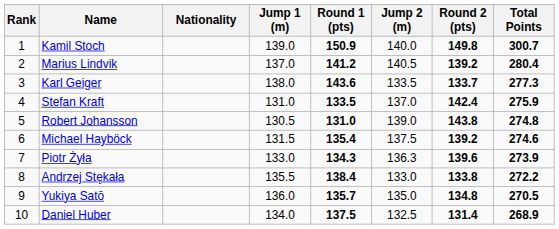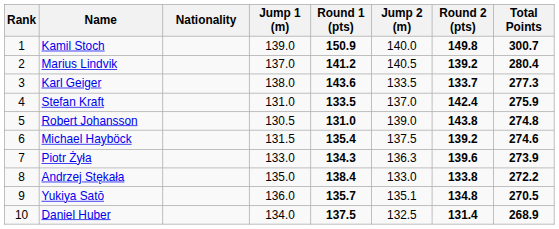 <table class="wikitable sortable" style="text-align: center;">
 <tr>
 <th>Rank</th>
 <th width=160>Name</th>
 <th width=110>Nationality</th>
 <th width=75>Jump 1 (m)</th>
 <th width=75>Round 1 (pts)</th>
 <th width=75>Jump 2 (m)</th>
 <th width=75>Round 2 (pts)</th>
 <th width=75>Total Points</th>
 </tr>
 <tr>
 <td>1</td>
 <td align=left><a href='#'>Kamil Stoch</a></td>
 <td align=left></td>
 <td>139.0</td>
 <td><strong>150.9</strong></td>
 <td>140.0</td>
 <td><strong>149.8</strong></td>
 <td><strong>300.7</strong></td>
 </tr>
 <tr>
 <td>2</td>
 <td align=left><a href='#'>Marius Lindvik</a></td>
 <td align=left></td>
 <td>137.0</td>
 <td><strong>141.2</strong></td>
 <td>140.5</td>
 <td><strong>139.2</strong></td>
 <td><strong>280.4</strong></td>
 </tr>
 <tr>
 <td>3</td>
 <td align=left><a href='#'>Karl Geiger</a></td>
 <td align=left></td>
 <td>138.0</td>
 <td><strong>143.6</strong></td>
 <td>133.5</td>
 <td><strong>133.7</strong></td>
 <td><strong>277.3</strong></td>
 </tr>
 <tr>
 <td>4</td>
 <td align=left><a href='#'>Stefan Kraft</a></td>
 <td align=left></td>
 <td>131.0</td>
 <td><strong>133.5</strong></td>
 <td>137.0</td>
 <td><strong>142.4</strong></td>
 <td><strong>275.9</strong></td>
 </tr>
 <tr>
 <td>5</td>
 <td align=left><a href='#'>Robert Johansson</a></td>
 <td align=left></td>
 <td>130.5</td>
 <td><strong>131.0</strong></td>
 <td>139.0</td>
 <td><strong>143.8</strong></td>
 <td><strong>274.8</strong></td>
 </tr>
 <tr>
 <td>6</td>
 <td align=left><a href='#'>Michael Hayböck</a></td>
 <td align=left></td>
 <td>131.5</td>
 <td><strong>135.4</strong></td>
 <td>137.5</td>
 <td><strong>139.2</strong></td>
 <td><strong>274.6</strong></td>
 </tr>
 <tr>
 <td>7</td>
 <td align=left><a href='#'>Piotr Żyła</a></td>
 <td align=left></td>
 <td>133.0</td>
 <td><strong>134.3</strong></td>
 <td>136.3</td>
 <td><strong>139.6</strong></td>
 <td><strong>273.9</strong></td>
 </tr>
 <tr>
 <td>8</td>
 <td align=left><a href='#'>Andrzej Stękała</a></td>
 <td align=left></td>
-<td>135.5</td>
+<td>135.0</td>
 <td><strong>138.4</strong></td>
 <td>133.0</td>
 <td><strong>133.8</strong></td>
 <td><strong>272.2</strong></td>
 </tr>
 <tr>
 <td>9</td>
 <td align=left><a href='#'>Yukiya Satō</a></td>
 <td align=left></td>
 <td>136.0</td>
 <td><strong>135.7</strong></td>
-<td>135.0</td>
+<td>135.1</td>
 <td><strong>134.8</strong></td>
 <td><strong>270.5</strong></td>
 </tr>
 <tr>
 <td>10</td>
 <td align=left><a href='#'>Daniel Huber</a></td>
 <td align=left></td>
 <td>134.0</td>
 <td><strong>137.5</strong></td>
 <td>132.5</td>
 <td><strong>131.4</strong></td>
 <td><strong>268.9</strong></td>
 </tr>
 </table>
